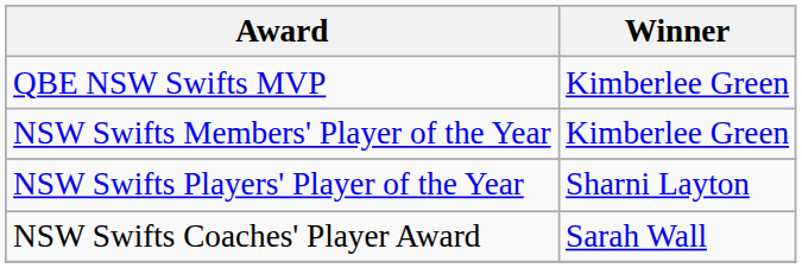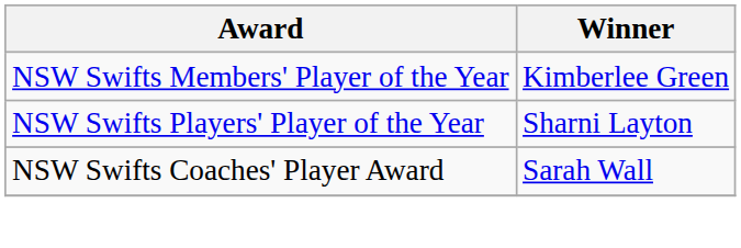 <table class="wikitable collapsible">
 <tr>
 <th>Award</th>
 <th>Winner</th>
-</tr>
-<tr>
-<td><a href='#'>QBE NSW Swifts MVP</a></td>
-<td><a href='#'>Kimberlee Green</a></td>
 </tr>
 <tr>
 <td><a href='#'>NSW Swifts Members' Player of the Year</a></td>
 <td><a href='#'>Kimberlee Green</a></td>
 </tr>
 <tr>
 <td><a href='#'>NSW Swifts Players' Player of the Year</a></td>
 <td><a href='#'>Sharni Layton</a></td>
 </tr>
 <tr>
 <td>NSW Swifts Coaches' Player Award</td>
 <td><a href='#'>Sarah Wall</a></td>
 </tr>
 <tr>
 </tr>
 </table>
